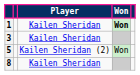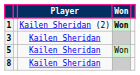 <table class="wikitable sortable" style="text-align:center;">
 <tr>
 <th style="background:#032E62; color:white; border:2px solid #FC1896;" scope="col"></th>
 <th style="background:#032E62; color:white; border:2px solid #FC1896;" scope="col"></th>
 <th style="background:#032E62; color:white; border:2px solid #FC1896;" scope="col">Player</th>
 <th style="background:#032E62; color:white; border:2px solid #FC1896;" scope="col">Won</th>
 <th style="background:#032E62; color:white; border:2px solid #FC1896;" scope="col"></th>
 </tr>
 <tr>
 <th scope="row">1</th>
 <td></td>
-<td><a href='#'>Kailen Sheridan</a></td>
+<td><a href='#'>Kailen Sheridan</a> (2)</td>
 <td style="background:#cec;"><strong>Won</strong></td>
 <td></td>
 </tr>
 <tr>
 <th scope="row">3</th>
 <td></td>
 <td><a href='#'>Kailen Sheridan</a></td>
 <td style="background:#ccc;"></td>
 <td></td>
 </tr>
 <tr>
 <th scope="row">5</th>
 <td></td>
-<td><a href='#'>Kailen Sheridan</a> (2)</td>
+<td><a href='#'>Kailen Sheridan</a></td>
 <td style="background:#cec;">Won</td>
 <td></td>
 </tr>
 <tr>
 <th scope="row">8</th>
 <td></td>
 <td><a href='#'>Kailen Sheridan</a></td>
 <td style="background:#ccc;"></td>
 <td></td>
 </tr>
 </table>
